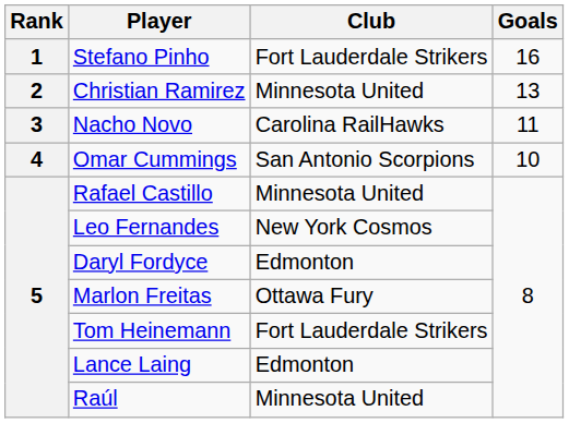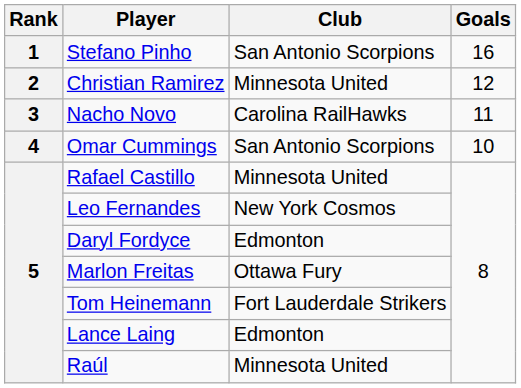 <table class="wikitable">
 <tr>
 <th>Rank</th>
 <th>Player</th>
 <th>Club</th>
 <th>Goals</th>
 </tr>
 <tr>
 <th>1</th>
 <td> <a href='#'>Stefano Pinho</a></td>
-<td>Fort Lauderdale Strikers</td>
+<td>San Antonio Scorpions</td>
 <td style="text-align:center;">16</td>
 </tr>
 <tr>
 <th>2</th>
 <td> <a href='#'>Christian Ramirez</a></td>
 <td>Minnesota United</td>
-<td style="text-align:center;">13</td>
+<td style="text-align:center;">12</td>
 </tr>
 <tr>
 <th>3</th>
 <td> <a href='#'>Nacho Novo</a></td>
 <td>Carolina RailHawks</td>
 <td style="text-align:center;">11</td>
 </tr>
 <tr>
 <th>4</th>
 <td> <a href='#'>Omar Cummings</a></td>
 <td>San Antonio Scorpions</td>
 <td style="text-align:center;">10</td>
 </tr>
 <tr>
 <th rowspan="7">5</th>
 <td> <a href='#'>Rafael Castillo</a></td>
 <td>Minnesota United</td>
 <td rowspan="7" style="text-align:center;">8</td>
 </tr>
 <tr>
 <td> <a href='#'>Leo Fernandes</a></td>
 <td>New York Cosmos</td>
 </tr>
 <tr>
 <td> <a href='#'>Daryl Fordyce</a></td>
 <td>Edmonton</td>
 </tr>
 <tr>
 <td> <a href='#'>Marlon Freitas</a></td>
 <td>Ottawa Fury</td>
 </tr>
 <tr>
 <td> <a href='#'>Tom Heinemann</a></td>
 <td>Fort Lauderdale Strikers</td>
 </tr>
 <tr>
 <td> <a href='#'>Lance Laing</a></td>
 <td>Edmonton</td>
 </tr>
 <tr>
 <td> <a href='#'>Raúl</a></td>
 <td>Minnesota United</td>
 </tr>
 </table>
